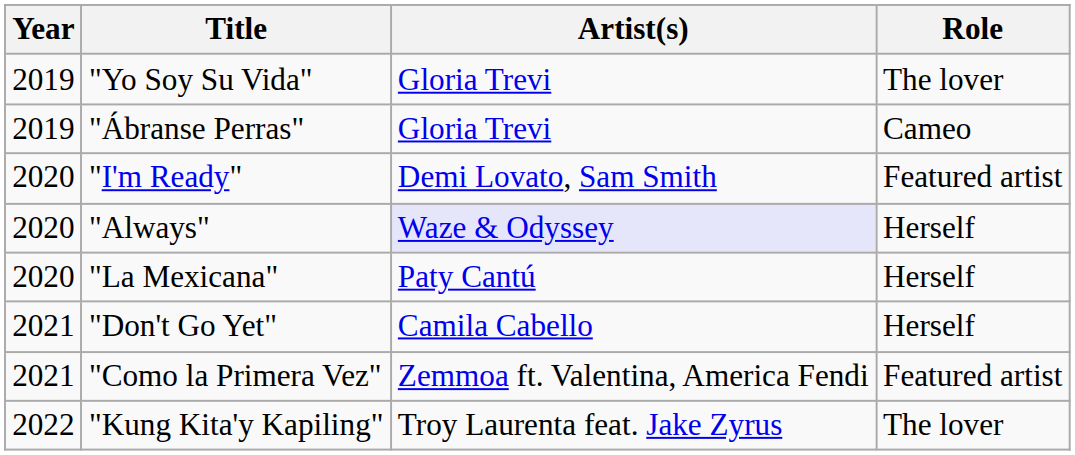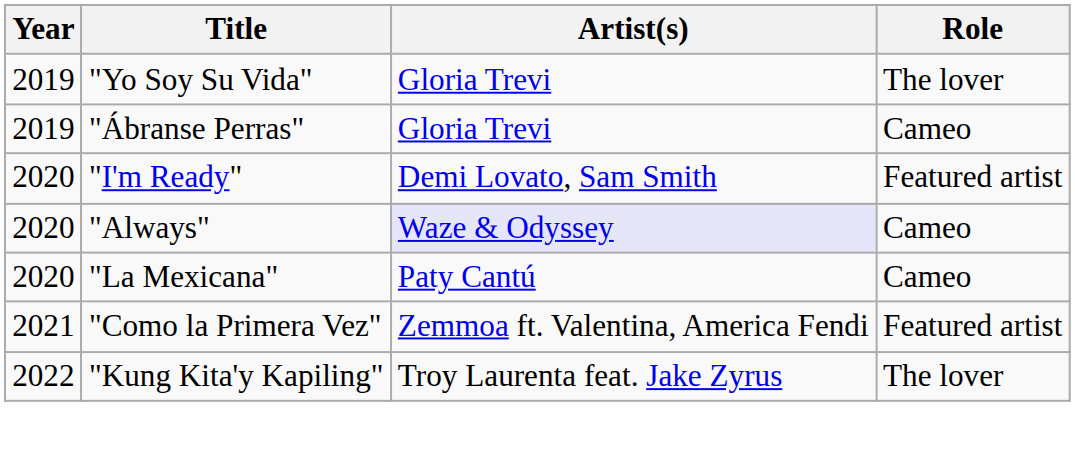 <table class="wikitable">
 <tr>
 <th>Year</th>
 <th>Title</th>
 <th>Artist(s)</th>
 <th>Role</th>
 </tr>
 <tr>
 <td>2019</td>
 <td>"Yo Soy Su Vida"</td>
 <td><a href='#'>Gloria Trevi</a></td>
 <td>The lover</td>
 </tr>
 <tr>
 <td>2019</td>
 <td>"Ábranse Perras"</td>
 <td><a href='#'>Gloria Trevi</a></td>
 <td>Cameo</td>
 </tr>
 <tr>
 <td>2020</td>
 <td>"<a href='#'>I'm Ready</a>"</td>
 <td><a href='#'>Demi Lovato</a>, <a href='#'>Sam Smith</a></td>
 <td>Featured artist</td>
 </tr>
 <tr>
 <td>2020</td>
 <td>"Always"</td>
 <td style="background: lavender;"><a href='#'>Waze & Odyssey</a></td>
-<td>Herself</td>
+<td>Cameo</td>
 </tr>
 <tr>
 <td>2020</td>
 <td>"La Mexicana"</td>
 <td><a href='#'>Paty Cantú</a></td>
-<td>Herself</td>
-</tr>
-<tr>
-<td>2021</td>
-<td>"Don't Go Yet"</td>
-<td><a href='#'>Camila Cabello</a></td>
-<td>Herself</td>
+<td>Cameo</td>
 </tr>
 <tr>
 <td>2021</td>
 <td>"Como la Primera Vez"</td>
 <td><a href='#'>Zemmoa</a> ft. Valentina, America Fendi</td>
 <td>Featured artist</td>
 </tr>
 <tr>
 <td>2022</td>
 <td>"Kung Kita'y Kapiling"</td>
 <td>Troy Laurenta feat. <a href='#'>Jake Zyrus</a></td>
 <td>The lover</td>
 </tr>
 </table>
